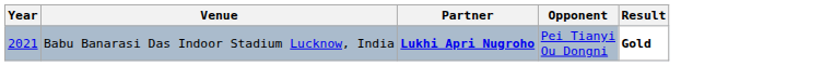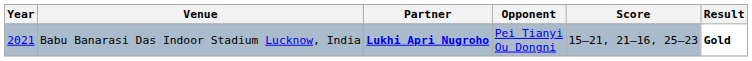 <table class="sortable wikitable" style="font-size: 90%;">
 <tr>
 <th>Year</th>
 <th>Venue</th>
 <th>Partner</th>
 <th>Opponent</th>
+<th>Score</th>
 <th>Result</th>
 </tr>
 <tr style="background:#AABBCC">
 <td align="center"><a href='#'>2021</a></td>
 <td align="left">Babu Banarasi Das Indoor Stadium  <a href='#'>Lucknow</a>, India</td>
 <td align="left"><strong> <a href='#'>Lukhi Apri Nugroho</a></strong></td>
 <td align="left"> <a href='#'>Pei Tianyi</a><br> <a href='#'>Ou Dongni</a></td>
+<td align="left">15–21, 21–16, 25–23</td>
 <td style="text-align:left; background:white"> <strong>Gold</strong></td>
 </tr>
 </table>
